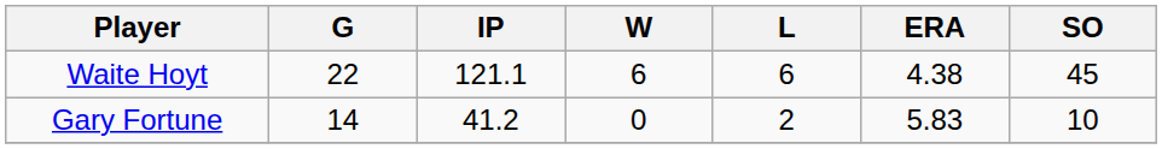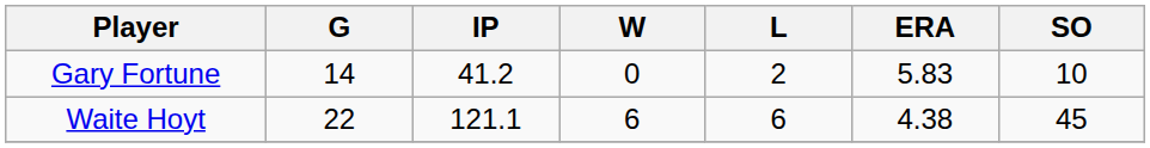 <table class="wikitable sortable">
 <tr>
 <th bgcolor="#DDDDFF" width="16%">Player</th>
 <th bgcolor="#DDDDFF" width="9%">G</th>
 <th bgcolor="#DDDDFF" width="9%">IP</th>
 <th bgcolor="#DDDDFF" width="9%">W</th>
 <th bgcolor="#DDDDFF" width="9%">L</th>
 <th bgcolor="#DDDDFF" width="9%">ERA</th>
 <th bgcolor="#DDDDFF" width="9%">SO</th>
 </tr>
 <tr align=center>
+<td><a href='#'>Gary Fortune</a></td>
+<td>14</td>
+<td>41.2</td>
+<td>0</td>
+<td>2</td>
+<td>5.83</td>
+<td>10</td>
+</tr>
+<tr align=center>
 <td><a href='#'>Waite Hoyt</a></td>
 <td>22</td>
 <td>121.1</td>
 <td>6</td>
 <td>6</td>
 <td>4.38</td>
 <td>45</td>
 </tr>
 <tr align=center>
-<td><a href='#'>Gary Fortune</a></td>
-<td>14</td>
-<td>41.2</td>
-<td>0</td>
-<td>2</td>
-<td>5.83</td>
-<td>10</td>
-</tr>
-<tr align=center>
 </tr>
 </table>
